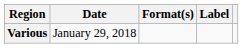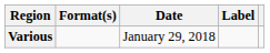 <table class="wikitable plainrowheaders">
 <tr>
 <th scope="col">Region</th>
+<th scope="col">Format(s)</th>
 <th scope="col">Date</th>
-<th scope="col">Format(s)</th>
 <th scope="col">Label</th>
 <th scope="col"></th>
 </tr>
 <tr>
 <th scope="row">Various</th>
+<td></td>
 <td>January 29, 2018</td>
-<td></td>
 <td></td>
 <td style="text-align:center;"></td>
 </tr>
 </table>
